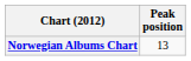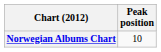 <table class="wikitable sortable plainrowheaders">
 <tr>
 <th scope="col">Chart (2012)</th>
 <th scope="col">Peak<br>position</th>
 </tr>
 <tr>
 <th scope="row"><a href='#'>Norwegian Albums Chart</a></th>
-<td style="text-align:center;">13</td>
+<td style="text-align:center;">10</td>
 </tr>
 </table>
